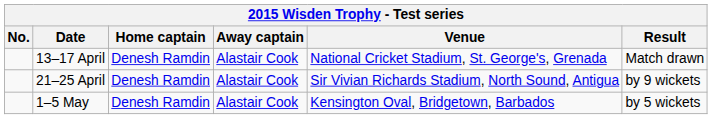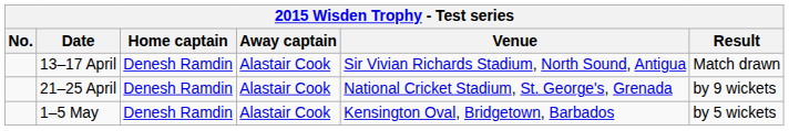 <table class="wikitable">
 <tr>
 <th colspan="9"><a href='#'>2015 Wisden Trophy</a> - Test series</th>
 </tr>
 <tr>
 <th>No.</th>
 <th>Date</th>
 <th>Home captain</th>
 <th>Away captain</th>
 <th>Venue</th>
 <th>Result</th>
 </tr>
 <tr>
 <td></td>
 <td>13–17 April</td>
 <td><a href='#'>Denesh Ramdin</a></td>
 <td><a href='#'>Alastair Cook</a></td>
-<td><a href='#'>National Cricket Stadium</a>, <a href='#'>St. George's</a>, <a href='#'>Grenada</a></td>
+<td><a href='#'>Sir Vivian Richards Stadium</a>, <a href='#'>North Sound</a>, <a href='#'>Antigua</a></td>
 <td>Match drawn</td>
 </tr>
 <tr>
 <td></td>
 <td>21–25 April</td>
 <td><a href='#'>Denesh Ramdin</a></td>
 <td><a href='#'>Alastair Cook</a></td>
-<td><a href='#'>Sir Vivian Richards Stadium</a>, <a href='#'>North Sound</a>, <a href='#'>Antigua</a></td>
+<td><a href='#'>National Cricket Stadium</a>, <a href='#'>St. George's</a>, <a href='#'>Grenada</a></td>
 <td> by 9 wickets</td>
 </tr>
 <tr>
 <td></td>
 <td>1–5 May</td>
 <td><a href='#'>Denesh Ramdin</a></td>
 <td><a href='#'>Alastair Cook</a></td>
 <td><a href='#'>Kensington Oval</a>, <a href='#'>Bridgetown</a>, <a href='#'>Barbados</a></td>
 <td> by 5 wickets</td>
 </tr>
 </table>
